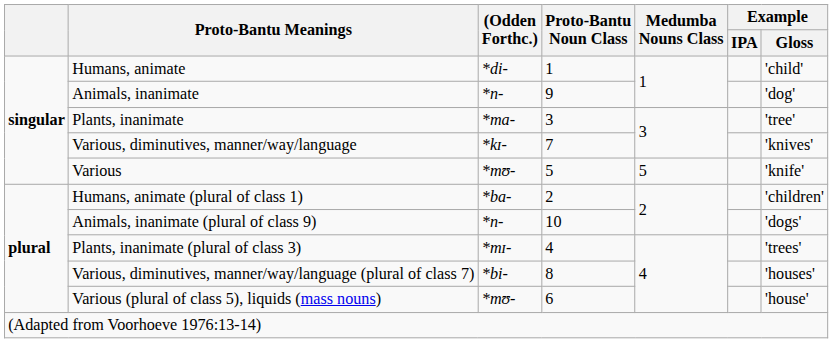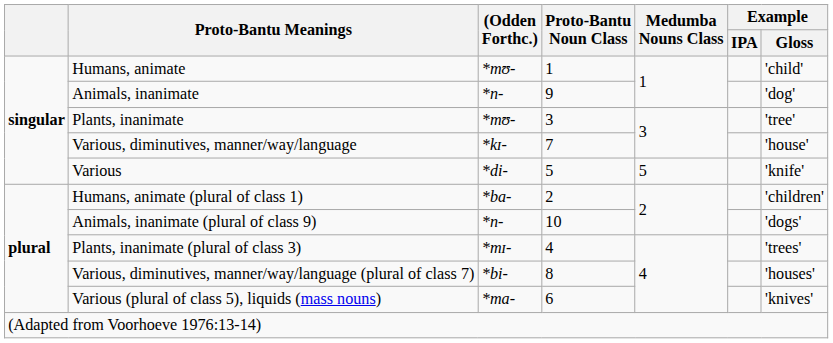 <table class="wikitable">
 <tr>
 <th rowspan="2"></th>
 <th rowspan="2">Proto-Bantu Meanings</th>
 <th rowspan="2">(Odden<br>Forthc.)</th>
 <th rowspan="2">Proto-Bantu<br>Noun Class</th>
 <th rowspan="2">Medumba<br>Nouns Class</th>
 <th colspan="2">Example</th>
 </tr>
 <tr>
 <th>IPA</th>
 <th>Gloss</th>
 </tr>
 <tr>
 <td rowspan="5"><strong>singular</strong></td>
 <td>Humans, animate</td>
-<td><em>*di-</em></td>
+<td><em>*mʊ-</em></td>
 <td>1</td>
 <td rowspan="2">1</td>
 <td></td>
 <td>'child'</td>
 </tr>
 <tr>
 <td>Animals, inanimate</td>
 <td><em>*n-</em></td>
 <td>9</td>
 <td></td>
 <td>'dog'</td>
 </tr>
 <tr>
 <td>Plants, inanimate</td>
-<td><em>*ma-</em></td>
+<td><em>*mʊ-</em></td>
 <td>3</td>
 <td rowspan="2">3</td>
 <td></td>
 <td>'tree'</td>
 </tr>
 <tr>
 <td>Various, diminutives, manner/way/language</td>
 <td><em>*kɪ-</em></td>
 <td>7</td>
 <td></td>
-<td>'knives'</td>
+<td>'house'</td>
 </tr>
 <tr>
 <td>Various</td>
-<td><em>*mʊ-</em></td>
+<td><em>*di-</em></td>
 <td>5</td>
 <td>5</td>
 <td></td>
 <td>'knife'</td>
 </tr>
 <tr>
 <td rowspan="5"><strong>plural</strong></td>
 <td>Humans, animate (plural of class 1)</td>
 <td><em>*ba-</em></td>
 <td>2</td>
 <td rowspan="2">2</td>
 <td></td>
 <td>'children'</td>
 </tr>
 <tr>
 <td>Animals, inanimate (plural of class 9)</td>
 <td><em>*n-</em></td>
 <td>10</td>
 <td></td>
 <td>'dogs'</td>
 </tr>
 <tr>
 <td>Plants, inanimate (plural of class 3)</td>
 <td><em>*mɪ-</em></td>
 <td>4</td>
 <td rowspan="3">4</td>
 <td></td>
 <td>'trees'</td>
 </tr>
 <tr>
 <td>Various, diminutives, manner/way/language (plural of class 7)</td>
 <td><em>*bi-</em></td>
 <td>8</td>
 <td></td>
 <td>'houses'</td>
 </tr>
 <tr>
 <td>Various (plural of class 5), liquids (<a href='#'>mass nouns</a>)</td>
-<td><em>*mʊ-</em></td>
+<td><em>*ma-</em></td>
 <td>6</td>
 <td></td>
-<td>'house'</td>
+<td>'knives'</td>
 </tr>
 <tr>
 <td colspan="7">(Adapted from Voorhoeve 1976:13-14)</td>
 </tr>
 </table>
